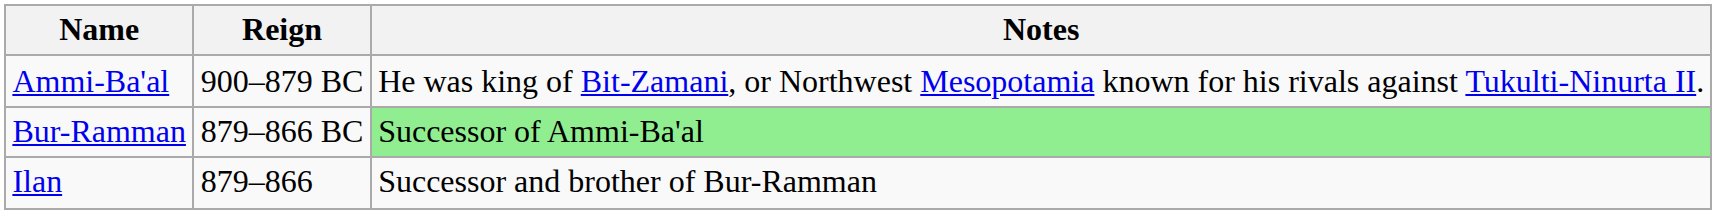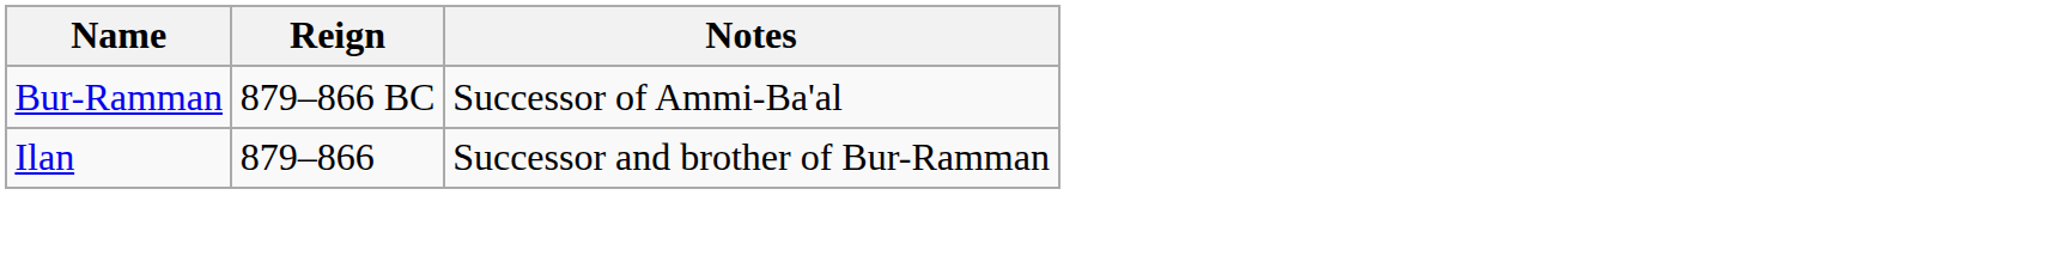 <table class="wikitable">
 <tr>
 <th>Name</th>
 <th>Reign</th>
 <th>Notes</th>
 </tr>
 <tr>
-<td><a href='#'>Ammi-Ba'al</a></td>
-<td>900–879 BC</td>
-<td>He was king of <a href='#'>Bit-Zamani</a>, or Northwest <a href='#'>Mesopotamia</a> known for his rivals against <a href='#'>Tukulti-Ninurta II</a>.</td>
-</tr>
-<tr>
 <td><a href='#'>Bur-Ramman</a></td>
 <td>879–866 BC</td>
-<td style="background: lightgreen;">Successor of Ammi-Ba'al</td>
+<td>Successor of Ammi-Ba'al</td>
 </tr>
 <tr>
 <td><a href='#'>Ilan</a></td>
 <td>879–866</td>
 <td>Successor and brother of Bur-Ramman</td>
 </tr>
 </table>
